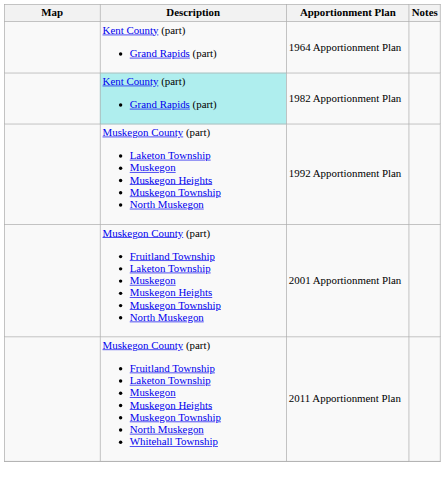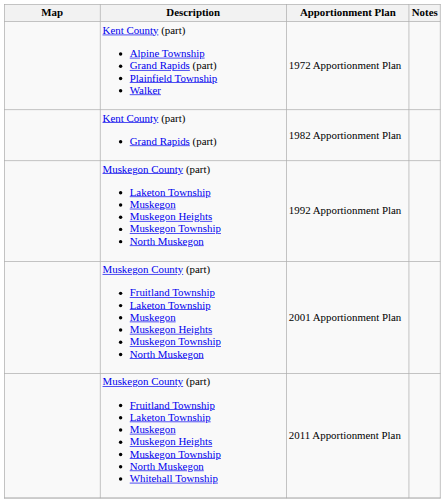 <table class="wikitable sortable">
 <tr>
 <th style="width:100pt;">Map</th>
 <th style="width:200pt;">Description</th>
 <th style="width:130pt;">Apportionment Plan</th>
 <th style="width:15pt;">Notes</th>
 </tr>
 <tr>
 <td></td>
-<td><a href='#'>Kent County</a> (part)<br><ul><li><a href='#'>Grand Rapids</a> (part)</li></ul></td>
-<td>1964 Apportionment Plan</td>
+<td><a href='#'>Kent County</a> (part)<br><ul><li><a href='#'>Alpine Township</a></li><li><a href='#'>Grand Rapids</a> (part)</li><li><a href='#'>Plainfield Township</a></li><li><a href='#'>Walker</a></li></ul></td>
+<td>1972 Apportionment Plan</td>
 <td></td>
 </tr>
 <tr>
 <td></td>
-<td style="background: paleturquoise;"><a href='#'>Kent County</a> (part)<br><ul><li><a href='#'>Grand Rapids</a> (part)</li></ul></td>
+<td><a href='#'>Kent County</a> (part)<br><ul><li><a href='#'>Grand Rapids</a> (part)</li></ul></td>
 <td>1982 Apportionment Plan</td>
 <td></td>
 </tr>
 <tr>
 <td></td>
 <td><a href='#'>Muskegon County</a> (part)<br><ul><li><a href='#'>Laketon Township</a></li><li><a href='#'>Muskegon</a></li><li><a href='#'>Muskegon Heights</a></li><li><a href='#'>Muskegon Township</a></li><li><a href='#'>North Muskegon</a></li></ul></td>
 <td>1992 Apportionment Plan</td>
 <td></td>
 </tr>
 <tr>
 <td></td>
 <td><a href='#'>Muskegon County</a> (part)<br><ul><li><a href='#'>Fruitland Township</a></li><li><a href='#'>Laketon Township</a></li><li><a href='#'>Muskegon</a></li><li><a href='#'>Muskegon Heights</a></li><li><a href='#'>Muskegon Township</a></li><li><a href='#'>North Muskegon</a></li></ul></td>
 <td>2001 Apportionment Plan</td>
 <td></td>
 </tr>
 <tr>
 <td></td>
 <td><a href='#'>Muskegon County</a> (part)<br><ul><li><a href='#'>Fruitland Township</a></li><li><a href='#'>Laketon Township</a></li><li><a href='#'>Muskegon</a></li><li><a href='#'>Muskegon Heights</a></li><li><a href='#'>Muskegon Township</a></li><li><a href='#'>North Muskegon</a></li><li><a href='#'>Whitehall Township</a></li></ul></td>
 <td>2011 Apportionment Plan</td>
 <td></td>
 </tr>
 <tr>
 </tr>
 </table>
